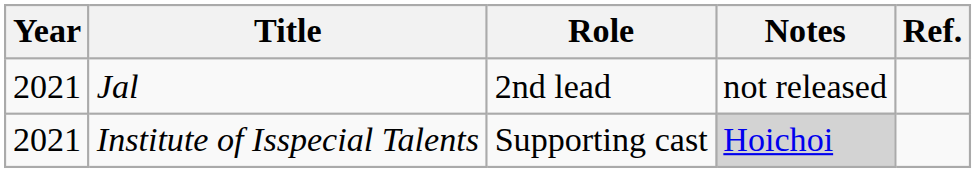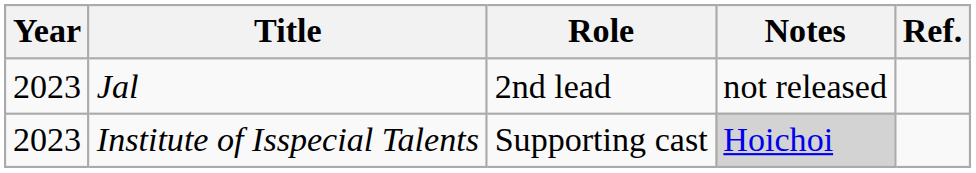 <table class="wikitable plainrowheaders sortable">
 <tr>
 <th scope="col">Year</th>
 <th scope="col">Title</th>
 <th scope="col">Role</th>
 <th scope="col">Notes</th>
 <th scope="col">Ref.</th>
 </tr>
 <tr>
-<td>2021</td>
+<td>2023</td>
 <td><em>Jal</em></td>
 <td>2nd lead</td>
 <td>not released</td>
 <td></td>
 </tr>
 <tr>
-<td>2021</td>
+<td>2023</td>
 <td><em>Institute of Isspecial Talents</em></td>
 <td>Supporting cast</td>
 <td style="background: lightgrey;"><a href='#'>Hoichoi</a></td>
 <td></td>
 </tr>
 </table>
